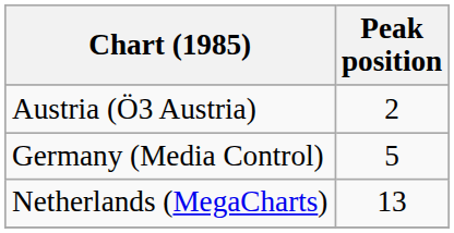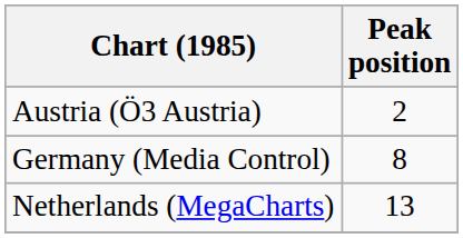 <table class="wikitable sortable">
 <tr>
 <th>Chart (1985)</th>
 <th>Peak<br>position</th>
 </tr>
 <tr>
 <td>Austria (Ö3 Austria)</td>
 <td style="text-align:center;">2</td>
 </tr>
 <tr>
 <td>Germany (Media Control)</td>
-<td style="text-align:center;">5</td>
+<td style="text-align:center;">8</td>
 </tr>
 <tr>
 <td>Netherlands (<a href='#'>MegaCharts</a>)</td>
 <td style="text-align:center;">13</td>
 </tr>
 <tr>
 </tr>
 </table>
